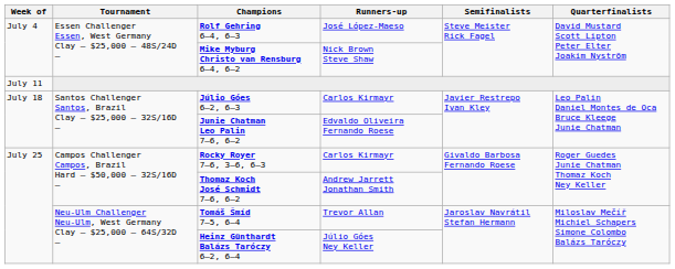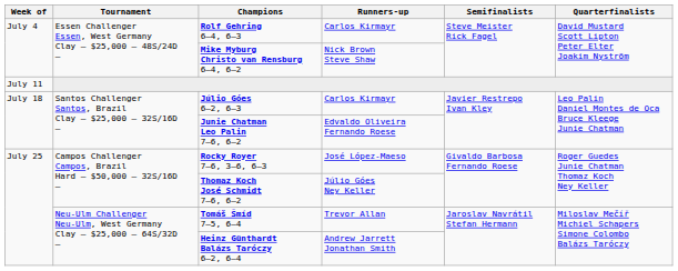 <table class="wikitable" style="font-size:85%;">
 <tr>
 <th width="75">Week of</th>
 <th width="250">Tournament</th>
 <th width="210">Champions</th>
 <th width="210">Runners-up</th>
 <th width="170">Semifinalists</th>
 <th width="170">Quarterfinalists</th>
 </tr>
 <tr valign="top">
 <td rowspan="2">July 4</td>
 <td rowspan="2">Essen Challenger<br> <a href='#'>Essen</a>, West Germany<br>Clay – $25,000 – 48S/24D<br>  – </td>
 <td> <strong><a href='#'>Rolf Gehring</a></strong> <br>6–4, 6–3</td>
-<td> <a href='#'>José López-Maeso</a></td>
+<td> <a href='#'>Carlos Kirmayr</a></td>
 <td rowspan="2"> <a href='#'>Steve Meister</a> <br>  <a href='#'>Rick Fagel</a></td>
 <td rowspan="2"> <a href='#'>David Mustard</a> <br>  <a href='#'>Scott Lipton</a> <br> <a href='#'>Peter Elter</a> <br>  <a href='#'>Joakim Nyström</a></td>
 </tr>
 <tr valign="top">
 <td> <strong><a href='#'>Mike Myburg</a></strong> <br> <strong><a href='#'>Christo van Rensburg</a></strong><br>6–4, 6–2</td>
 <td> <a href='#'>Nick Brown</a> <br> <a href='#'>Steve Shaw</a></td>
 </tr>
 <tr valign="top">
 <td rowspan="1">July 11</td>
 <td colspan="5" bgcolor="#ededed"></td>
 </tr>
 <tr valign="top">
 <td rowspan="2">July 18</td>
 <td rowspan="2">Santos Challenger<br> <a href='#'>Santos</a>, Brazil<br>Clay – $25,000 – 32S/16D<br>  – </td>
 <td> <strong><a href='#'>Júlio Góes</a></strong> <br>6–2, 6–3</td>
 <td> <a href='#'>Carlos Kirmayr</a></td>
 <td rowspan="2"> <a href='#'>Javier Restrepo</a> <br>  <a href='#'>Ivan Kley</a></td>
 <td rowspan="2"> <a href='#'>Leo Palin</a> <br>  <a href='#'>Daniel Montes de Oca</a> <br> <a href='#'>Bruce Kleege</a> <br>  <a href='#'>Junie Chatman</a></td>
 </tr>
 <tr valign="top">
 <td> <strong><a href='#'>Junie Chatman</a></strong> <br> <strong><a href='#'>Leo Palin</a></strong><br>7–6, 6–2</td>
 <td> <a href='#'>Edvaldo Oliveira</a> <br> <a href='#'>Fernando Roese</a></td>
 </tr>
 <tr valign="top">
 <td rowspan="4">July 25</td>
 <td rowspan="2">Campos Challenger<br> <a href='#'>Campos</a>, Brazil<br>Hard – $50,000 – 32S/16D<br>  – </td>
 <td> <strong><a href='#'>Rocky Royer</a></strong> <br>7–6, 3–6, 6–3</td>
-<td> <a href='#'>Carlos Kirmayr</a></td>
+<td> <a href='#'>José López-Maeso</a></td>
 <td rowspan="2"> <a href='#'>Givaldo Barbosa</a> <br>  <a href='#'>Fernando Roese</a></td>
 <td rowspan="2"> <a href='#'>Roger Guedes</a> <br>  <a href='#'>Junie Chatman</a> <br> <a href='#'>Thomaz Koch</a> <br>  <a href='#'>Ney Keller</a></td>
 </tr>
 <tr valign="top">
 <td> <strong><a href='#'>Thomaz Koch</a></strong> <br> <strong><a href='#'>José Schmidt</a></strong><br>7–6, 6–2</td>
-<td> <a href='#'>Andrew Jarrett</a> <br> <a href='#'>Jonathan Smith</a></td>
+<td> <a href='#'>Júlio Góes</a> <br> <a href='#'>Ney Keller</a></td>
 </tr>
 <tr valign="top">
 <td rowspan="2"><a href='#'>Neu-Ulm Challenger</a><br> <a href='#'>Neu-Ulm</a>, West Germany<br>Clay – $25,000 – 64S/32D<br>  – </td>
 <td> <strong><a href='#'>Tomáš Šmíd</a></strong> <br>7–5, 6–4</td>
 <td> <a href='#'>Trevor Allan</a></td>
 <td rowspan="2"> <a href='#'>Jaroslav Navrátil</a> <br>  <a href='#'>Stefan Hermann</a></td>
 <td rowspan="2"> <a href='#'>Miloslav Mečíř</a> <br>  <a href='#'>Michiel Schapers</a> <br> <a href='#'>Simone Colombo</a> <br>  <a href='#'>Balázs Taróczy</a></td>
 </tr>
 <tr valign="top">
 <td> <strong><a href='#'>Heinz Günthardt</a></strong> <br> <strong><a href='#'>Balázs Taróczy</a></strong><br>6–2, 6–4</td>
-<td> <a href='#'>Júlio Góes</a> <br> <a href='#'>Ney Keller</a></td>
+<td> <a href='#'>Andrew Jarrett</a> <br> <a href='#'>Jonathan Smith</a></td>
 </tr>
 </table>
